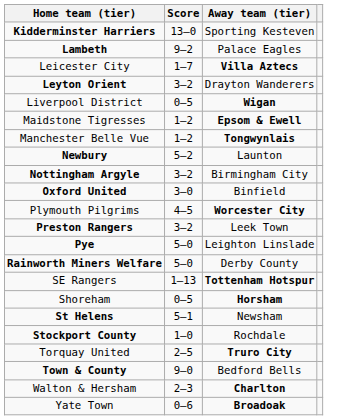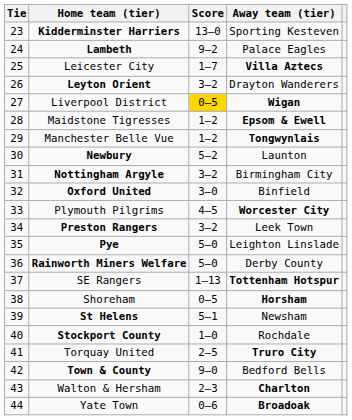 <table class="wikitable" style="text-align:center; font-size:85%">
 <tr>
+<th>Tie</th>
 <th>Home team (tier)</th>
 <th>Score</th>
 <th>Away team (tier)</th>
 <th></th>
 </tr>
 <tr>
+<td align="center">23</td>
 <td><strong>Kidderminster Harriers</strong></td>
 <td align="center">13–0</td>
 <td>Sporting Kesteven</td>
 <td></td>
 </tr>
 <tr>
+<td align="center">24</td>
 <td><strong>Lambeth</strong></td>
 <td align="center">9–2</td>
 <td>Palace Eagles</td>
 <td></td>
 </tr>
 <tr>
+<td align="center">25</td>
 <td>Leicester City</td>
 <td align="center">1–7</td>
 <td><strong>Villa Aztecs</strong></td>
 <td></td>
 </tr>
 <tr>
+<td align="center">26</td>
 <td><strong>Leyton Orient</strong></td>
 <td align="center">3–2</td>
 <td>Drayton Wanderers</td>
 <td></td>
 </tr>
 <tr>
+<td align="center">27</td>
 <td>Liverpool District</td>
-<td align="center">0–5</td>
+<td align="center" style="background: gold;">0–5</td>
 <td><strong>Wigan</strong></td>
 <td></td>
 </tr>
 <tr>
+<td align="center">28</td>
 <td>Maidstone Tigresses</td>
 <td align="center">1–2</td>
 <td><strong>Epsom & Ewell</strong></td>
 <td></td>
 </tr>
 <tr>
+<td align="center">29</td>
 <td>Manchester Belle Vue</td>
 <td align="center">1–2</td>
 <td><strong>Tongwynlais</strong></td>
 <td></td>
 </tr>
 <tr>
+<td align="center">30</td>
 <td><strong>Newbury</strong></td>
 <td align="center">5–2</td>
 <td>Launton</td>
 <td></td>
 </tr>
 <tr>
+<td align="center">31</td>
 <td><strong>Nottingham Argyle</strong></td>
 <td align="center">3–2</td>
 <td>Birmingham City</td>
 <td></td>
 </tr>
 <tr>
+<td align="center">32</td>
 <td><strong>Oxford United</strong></td>
 <td align="center">3–0</td>
 <td>Binfield</td>
 <td></td>
 </tr>
 <tr>
+<td align="center">33</td>
 <td>Plymouth Pilgrims</td>
 <td align="center">4–5 </td>
 <td><strong>Worcester City</strong></td>
 <td></td>
 </tr>
 <tr>
+<td align="center">34</td>
 <td><strong>Preston Rangers</strong></td>
 <td align="center">3–2</td>
 <td>Leek Town</td>
 <td></td>
 </tr>
 <tr>
+<td align="center">35</td>
 <td><strong>Pye</strong></td>
 <td align="center">5–0</td>
 <td>Leighton Linslade</td>
 <td></td>
 </tr>
 <tr>
+<td align="center">36</td>
 <td><strong>Rainworth Miners Welfare</strong></td>
 <td align="center">5–0</td>
 <td>Derby County</td>
 <td></td>
 </tr>
 <tr>
+<td align="center">37</td>
 <td>SE Rangers</td>
 <td align="center">1–13</td>
 <td><strong>Tottenham Hotspur</strong></td>
 <td></td>
 </tr>
 <tr>
+<td align="center">38</td>
 <td>Shoreham</td>
 <td align="center">0–5</td>
 <td><strong>Horsham</strong></td>
 <td></td>
 </tr>
 <tr>
+<td align="center">39</td>
 <td><strong>St Helens</strong></td>
 <td align="center">5–1</td>
 <td>Newsham</td>
 <td></td>
 </tr>
 <tr>
+<td align="center">40</td>
 <td><strong>Stockport County</strong></td>
 <td align="center">1–0</td>
 <td>Rochdale</td>
 <td></td>
 </tr>
 <tr>
+<td align="center">41</td>
 <td>Torquay United</td>
 <td align="center">2–5</td>
 <td><strong>Truro City</strong></td>
 <td></td>
 </tr>
 <tr>
+<td align="center">42</td>
 <td><strong>Town & County</strong></td>
 <td align="center">9–0</td>
 <td>Bedford Bells</td>
 <td></td>
 </tr>
 <tr>
+<td align="center">43</td>
 <td>Walton & Hersham</td>
 <td align="center">2–3</td>
 <td><strong>Charlton</strong></td>
 <td></td>
 </tr>
 <tr>
+<td align="center">44</td>
 <td>Yate Town</td>
 <td align="center">0–6</td>
 <td><strong>Broadoak</strong></td>
 <td></td>
 </tr>
 </table>
